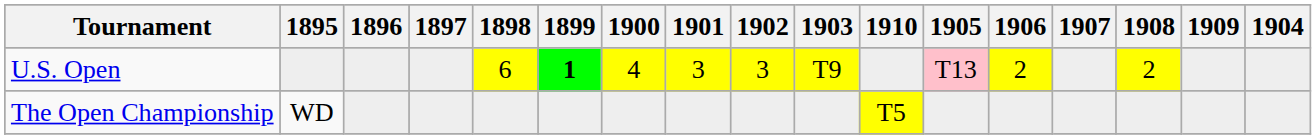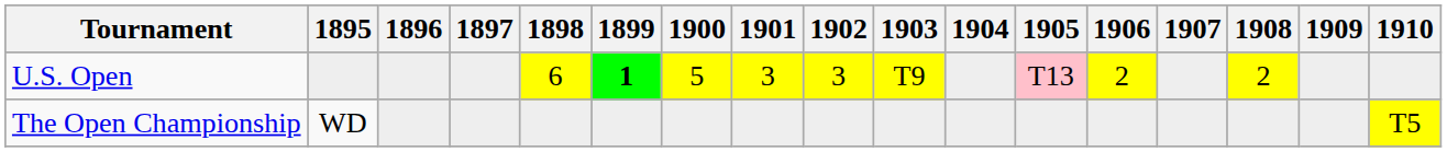 <table class="wikitable" style="font-size:95%;text-align:center;">
 <tr>
 <th>Tournament</th>
 <th>1895</th>
 <th>1896</th>
 <th>1897</th>
 <th>1898</th>
 <th>1899</th>
 <th>1900</th>
 <th>1901</th>
 <th>1902</th>
 <th>1903</th>
-<th>1910</th>
+<th>1904</th>
 <th>1905</th>
 <th>1906</th>
 <th>1907</th>
 <th>1908</th>
 <th>1909</th>
-<th>1904</th>
+<th>1910</th>
 </tr>
 <tr>
 <td align=left><a href='#'>U.S. Open</a></td>
 <td style="background:#eeeeee;"></td>
 <td style="background:#eeeeee;"></td>
 <td style="background:#eeeeee;"></td>
 <td style="background:yellow;">6</td>
 <td style="background:lime;"><strong>1</strong></td>
-<td style="background:yellow;">4</td>
+<td style="background:yellow;">5</td>
 <td style="background:yellow;">3</td>
 <td style="background:yellow;">3</td>
 <td style="background:yellow;">T9</td>
 <td style="background:#eeeeee;"></td>
 <td style="background: pink;">T13</td>
 <td style="background:yellow;">2</td>
 <td style="background:#eeeeee;"></td>
 <td style="background:yellow;">2</td>
 <td style="background:#eeeeee;"></td>
 <td style="background:#eeeeee;"></td>
 </tr>
 <tr>
 <td align=left><a href='#'>The Open Championship</a></td>
 <td>WD</td>
 <td style="background:#eeeeee;"></td>
 <td style="background:#eeeeee;"></td>
 <td style="background:#eeeeee;"></td>
 <td style="background:#eeeeee;"></td>
 <td style="background:#eeeeee;"></td>
 <td style="background:#eeeeee;"></td>
 <td style="background:#eeeeee;"></td>
 <td style="background:#eeeeee;"></td>
-<td style="background:yellow;">T5</td>
 <td style="background:#eeeeee;"></td>
 <td style="background:#eeeeee;"></td>
 <td style="background:#eeeeee;"></td>
 <td style="background:#eeeeee;"></td>
 <td style="background:#eeeeee;"></td>
 <td style="background:#eeeeee;"></td>
+<td style="background:yellow;">T5</td>
 </tr>
 </table>
